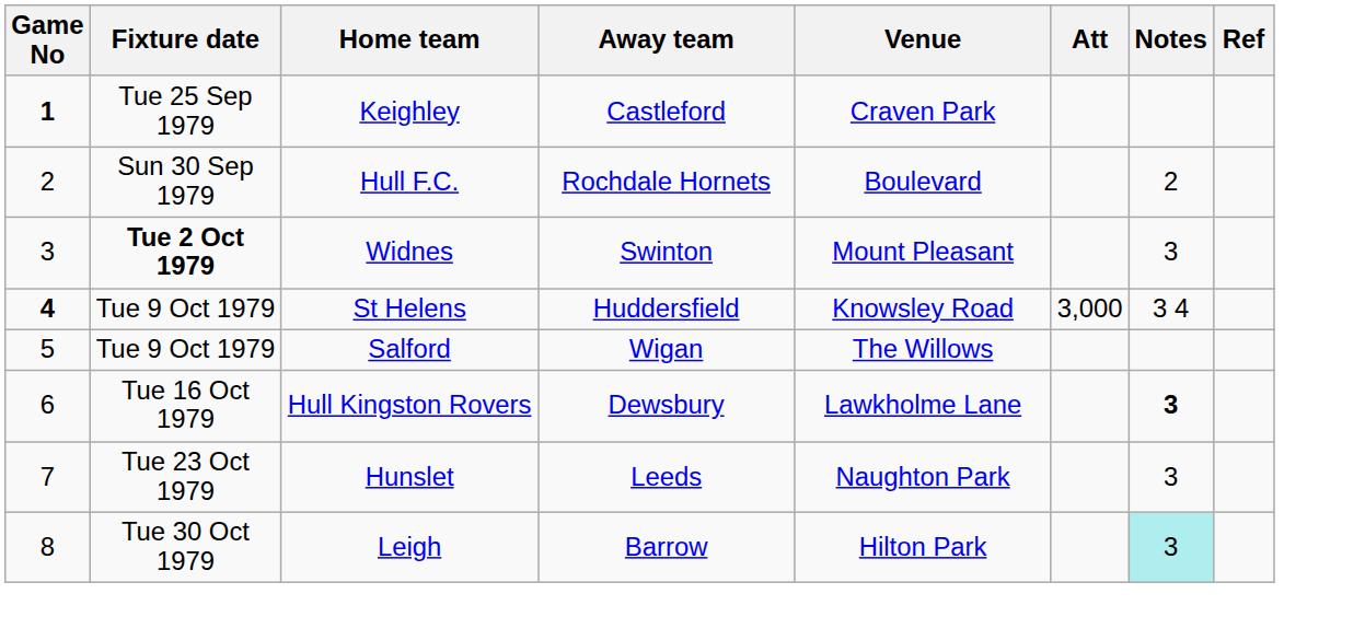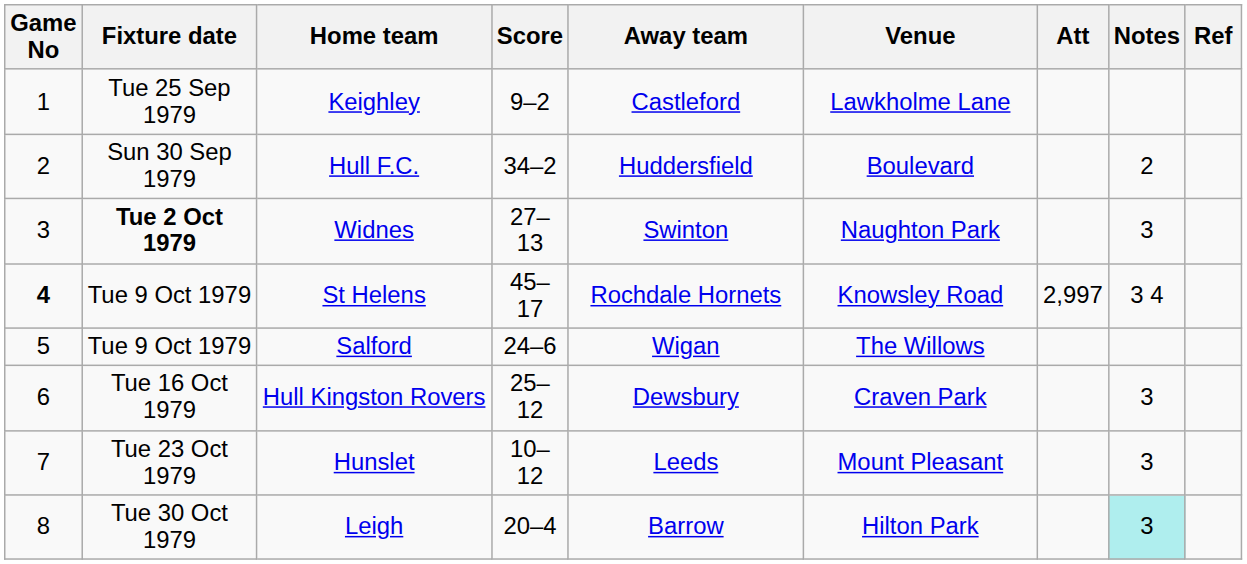 <table class="wikitable" style="text-align:center;">
 <tr>
 <th width=20 abbr="No">Game No</th>
 <th width=110 abbr="Date">Fixture date</th>
 <th width=150 abbr="Home team">Home team</th>
+<th width=40 abbr="Score">Score</th>
 <th width=150 abbr="Away team">Away team</th>
 <th width=150 abbr="Venue">Venue</th>
 <th width=30 abbr="Att">Att</th>
 <th width=20 abbr="Notes">Notes</th>
 <th width=30 abbr="Ref">Ref</th>
 </tr>
 <tr>
-<td><strong>1</strong></td>
+<td>1</td>
 <td>Tue 25 Sep 1979</td>
 <td><a href='#'>Keighley</a></td>
+<td>9–2</td>
 <td><a href='#'>Castleford</a></td>
-<td><a href='#'>Craven Park</a></td>
+<td><a href='#'>Lawkholme Lane</a></td>
 <td></td>
 <td></td>
 <td></td>
 </tr>
 <tr>
 <td>2</td>
 <td>Sun 30 Sep 1979</td>
 <td><a href='#'>Hull F.C.</a></td>
-<td><a href='#'>Rochdale Hornets</a></td>
+<td>34–2</td>
+<td><a href='#'>Huddersfield</a></td>
 <td><a href='#'>Boulevard</a></td>
 <td></td>
 <td>2</td>
 <td></td>
 </tr>
 <tr>
 <td>3</td>
 <td><strong>Tue 2 Oct 1979</strong></td>
 <td><a href='#'>Widnes</a></td>
+<td>27–13</td>
 <td><a href='#'>Swinton</a></td>
-<td><a href='#'>Mount Pleasant</a></td>
+<td><a href='#'>Naughton Park</a></td>
 <td></td>
 <td>3</td>
 <td></td>
 </tr>
 <tr>
 <td><strong>4</strong></td>
 <td>Tue 9 Oct 1979</td>
 <td><a href='#'>St Helens</a></td>
-<td><a href='#'>Huddersfield</a></td>
+<td>45–17</td>
+<td><a href='#'>Rochdale Hornets</a></td>
 <td><a href='#'>Knowsley Road</a></td>
-<td>3,000</td>
+<td>2,997</td>
 <td>3 4</td>
 <td></td>
 </tr>
 <tr>
 <td>5</td>
 <td>Tue 9 Oct 1979</td>
 <td><a href='#'>Salford</a></td>
+<td>24–6</td>
 <td><a href='#'>Wigan</a></td>
 <td><a href='#'>The Willows</a></td>
 <td></td>
 <td></td>
 <td></td>
 </tr>
 <tr>
 <td>6</td>
 <td>Tue 16 Oct 1979</td>
 <td><a href='#'>Hull Kingston Rovers</a></td>
+<td>25–12</td>
 <td><a href='#'>Dewsbury</a></td>
-<td><a href='#'>Lawkholme Lane</a></td>
+<td><a href='#'>Craven Park</a></td>
 <td></td>
-<td><strong>3</strong></td>
+<td>3</td>
 <td></td>
 </tr>
 <tr>
 <td>7</td>
 <td>Tue 23 Oct 1979</td>
 <td><a href='#'>Hunslet</a></td>
+<td>10–12</td>
 <td><a href='#'>Leeds</a></td>
-<td><a href='#'>Naughton Park</a></td>
+<td><a href='#'>Mount Pleasant</a></td>
 <td></td>
 <td>3</td>
 <td></td>
 </tr>
 <tr>
 <td>8</td>
 <td>Tue 30 Oct 1979</td>
 <td><a href='#'>Leigh</a></td>
+<td>20–4</td>
 <td><a href='#'>Barrow</a></td>
 <td><a href='#'>Hilton Park</a></td>
 <td></td>
 <td style="background: paleturquoise;">3</td>
 <td></td>
 </tr>
 </table>
